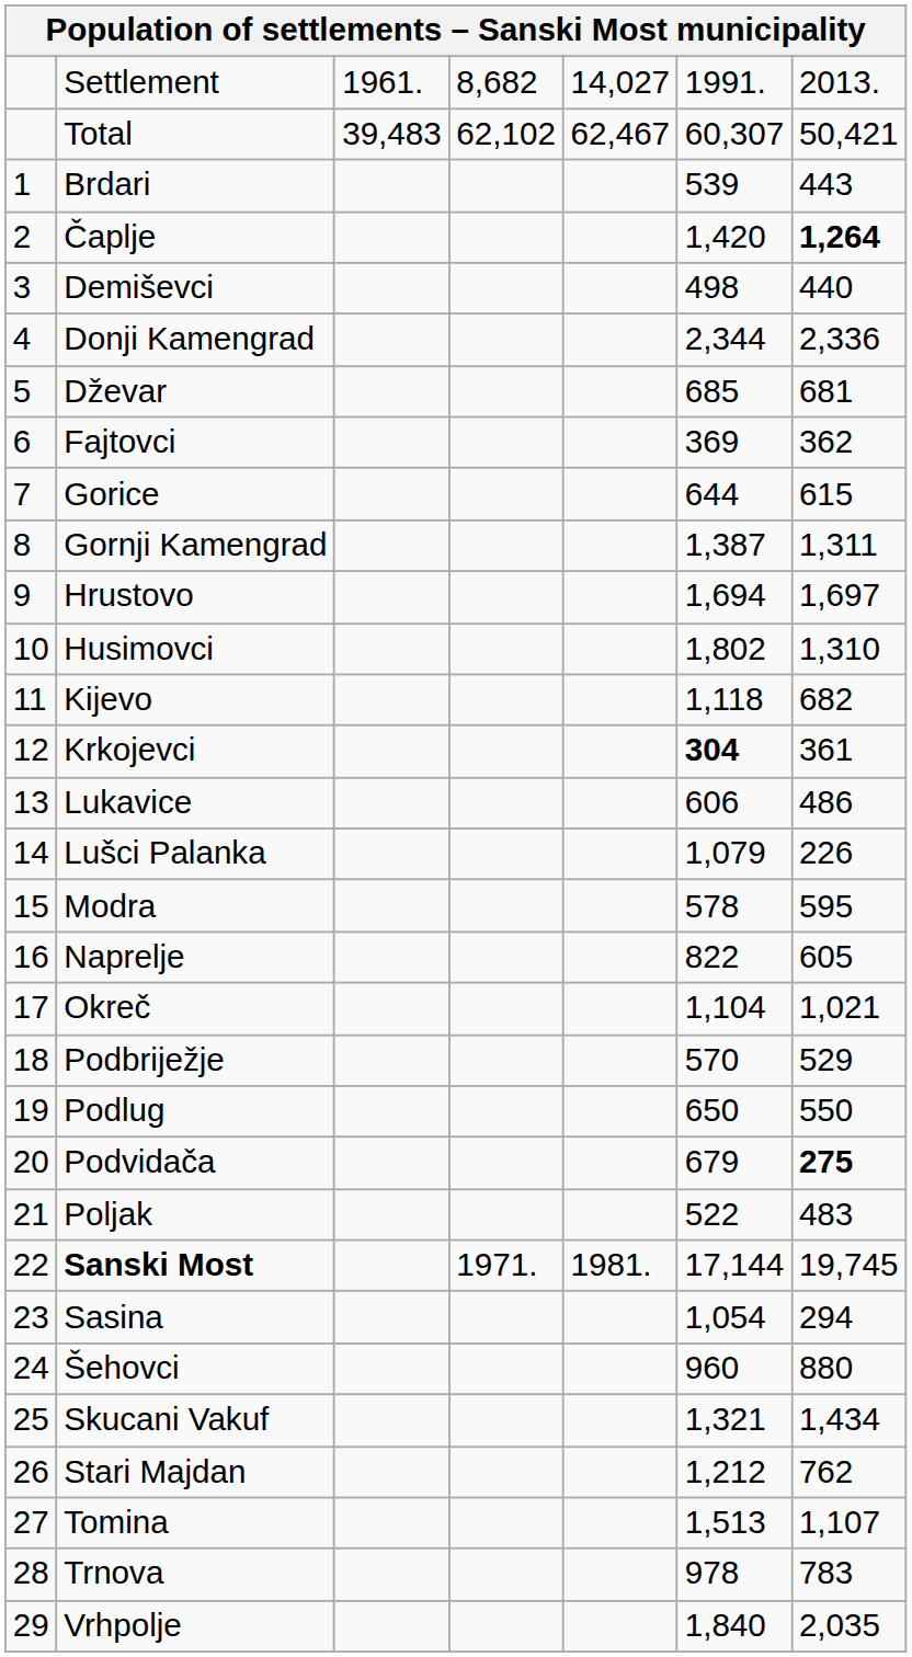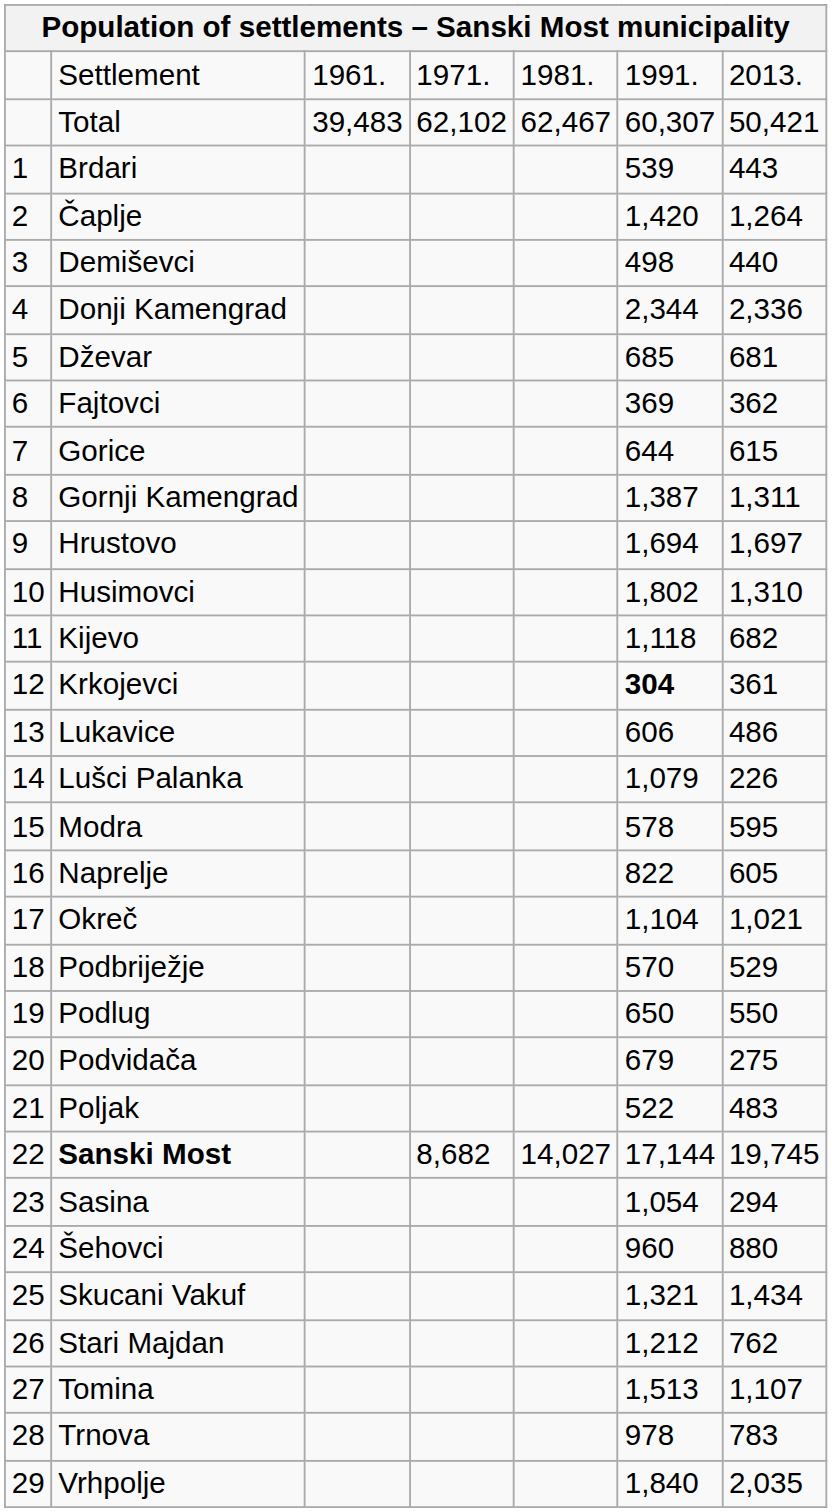 <table class="wikitable">
 <tr>
 <th colspan="7">Population of settlements – Sanski Most municipality</th>
 </tr>
 <tr>
 <td></td>
 <td>Settlement</td>
 <td>1961.</td>
-<td>8,682</td>
-<td>14,027</td>
+<td>1971.</td>
+<td>1981.</td>
 <td>1991.</td>
 <td>2013.</td>
 </tr>
 <tr>
 <td></td>
 <td>Total</td>
 <td>39,483</td>
 <td>62,102</td>
 <td>62,467</td>
 <td>60,307</td>
 <td>50,421</td>
 </tr>
 <tr>
 <td>1</td>
 <td>Brdari</td>
 <td></td>
 <td></td>
 <td></td>
 <td>539</td>
 <td>443</td>
 </tr>
 <tr>
 <td>2</td>
 <td>Čaplje</td>
 <td></td>
 <td></td>
 <td></td>
 <td>1,420</td>
-<td><strong>1,264</strong></td>
+<td>1,264</td>
 </tr>
 <tr>
 <td>3</td>
 <td>Demiševci</td>
 <td></td>
 <td></td>
 <td></td>
 <td>498</td>
 <td>440</td>
 </tr>
 <tr>
 <td>4</td>
 <td>Donji Kamengrad</td>
 <td></td>
 <td></td>
 <td></td>
 <td>2,344</td>
 <td>2,336</td>
 </tr>
 <tr>
 <td>5</td>
 <td>Dževar</td>
 <td></td>
 <td></td>
 <td></td>
 <td>685</td>
 <td>681</td>
 </tr>
 <tr>
 <td>6</td>
 <td>Fajtovci</td>
 <td></td>
 <td></td>
 <td></td>
 <td>369</td>
 <td>362</td>
 </tr>
 <tr>
 <td>7</td>
 <td>Gorice</td>
 <td></td>
 <td></td>
 <td></td>
 <td>644</td>
 <td>615</td>
 </tr>
 <tr>
 <td>8</td>
 <td>Gornji Kamengrad</td>
 <td></td>
 <td></td>
 <td></td>
 <td>1,387</td>
 <td>1,311</td>
 </tr>
 <tr>
 <td>9</td>
 <td>Hrustovo</td>
 <td></td>
 <td></td>
 <td></td>
 <td>1,694</td>
 <td>1,697</td>
 </tr>
 <tr>
 <td>10</td>
 <td>Husimovci</td>
 <td></td>
 <td></td>
 <td></td>
 <td>1,802</td>
 <td>1,310</td>
 </tr>
 <tr>
 <td>11</td>
 <td>Kijevo</td>
 <td></td>
 <td></td>
 <td></td>
 <td>1,118</td>
 <td>682</td>
 </tr>
 <tr>
 <td>12</td>
 <td>Krkojevci</td>
 <td></td>
 <td></td>
 <td></td>
 <td><strong>304</strong></td>
 <td>361</td>
 </tr>
 <tr>
 <td>13</td>
 <td>Lukavice</td>
 <td></td>
 <td></td>
 <td></td>
 <td>606</td>
 <td>486</td>
 </tr>
 <tr>
 <td>14</td>
 <td>Lušci Palanka</td>
 <td></td>
 <td></td>
 <td></td>
 <td>1,079</td>
 <td>226</td>
 </tr>
 <tr>
 <td>15</td>
 <td>Modra</td>
 <td></td>
 <td></td>
 <td></td>
 <td>578</td>
 <td>595</td>
 </tr>
 <tr>
 <td>16</td>
 <td>Naprelje</td>
 <td></td>
 <td></td>
 <td></td>
 <td>822</td>
 <td>605</td>
 </tr>
 <tr>
 <td>17</td>
 <td>Okreč</td>
 <td></td>
 <td></td>
 <td></td>
 <td>1,104</td>
 <td>1,021</td>
 </tr>
 <tr>
 <td>18</td>
 <td>Podbriježje</td>
 <td></td>
 <td></td>
 <td></td>
 <td>570</td>
 <td>529</td>
 </tr>
 <tr>
 <td>19</td>
 <td>Podlug</td>
 <td></td>
 <td></td>
 <td></td>
 <td>650</td>
 <td>550</td>
 </tr>
 <tr>
 <td>20</td>
 <td>Podvidača</td>
 <td></td>
 <td></td>
 <td></td>
 <td>679</td>
-<td><strong>275</strong></td>
+<td>275</td>
 </tr>
 <tr>
 <td>21</td>
 <td>Poljak</td>
 <td></td>
 <td></td>
 <td></td>
 <td>522</td>
 <td>483</td>
 </tr>
 <tr>
 <td>22</td>
 <td><strong>Sanski Most</strong></td>
 <td></td>
-<td>1971.</td>
-<td>1981.</td>
+<td>8,682</td>
+<td>14,027</td>
 <td>17,144</td>
 <td>19,745</td>
 </tr>
 <tr>
 <td>23</td>
 <td>Sasina</td>
 <td></td>
 <td></td>
 <td></td>
 <td>1,054</td>
 <td>294</td>
 </tr>
 <tr>
 <td>24</td>
 <td>Šehovci</td>
 <td></td>
 <td></td>
 <td></td>
 <td>960</td>
 <td>880</td>
 </tr>
 <tr>
 <td>25</td>
 <td>Skucani Vakuf</td>
 <td></td>
 <td></td>
 <td></td>
 <td>1,321</td>
 <td>1,434</td>
 </tr>
 <tr>
 <td>26</td>
 <td>Stari Majdan</td>
 <td></td>
 <td></td>
 <td></td>
 <td>1,212</td>
 <td>762</td>
 </tr>
 <tr>
 <td>27</td>
 <td>Tomina</td>
 <td></td>
 <td></td>
 <td></td>
 <td>1,513</td>
 <td>1,107</td>
 </tr>
 <tr>
 <td>28</td>
 <td>Trnova</td>
 <td></td>
 <td></td>
 <td></td>
 <td>978</td>
 <td>783</td>
 </tr>
 <tr>
 <td>29</td>
 <td>Vrhpolje</td>
 <td></td>
 <td></td>
 <td></td>
 <td>1,840</td>
 <td>2,035</td>
 </tr>
 </table>
